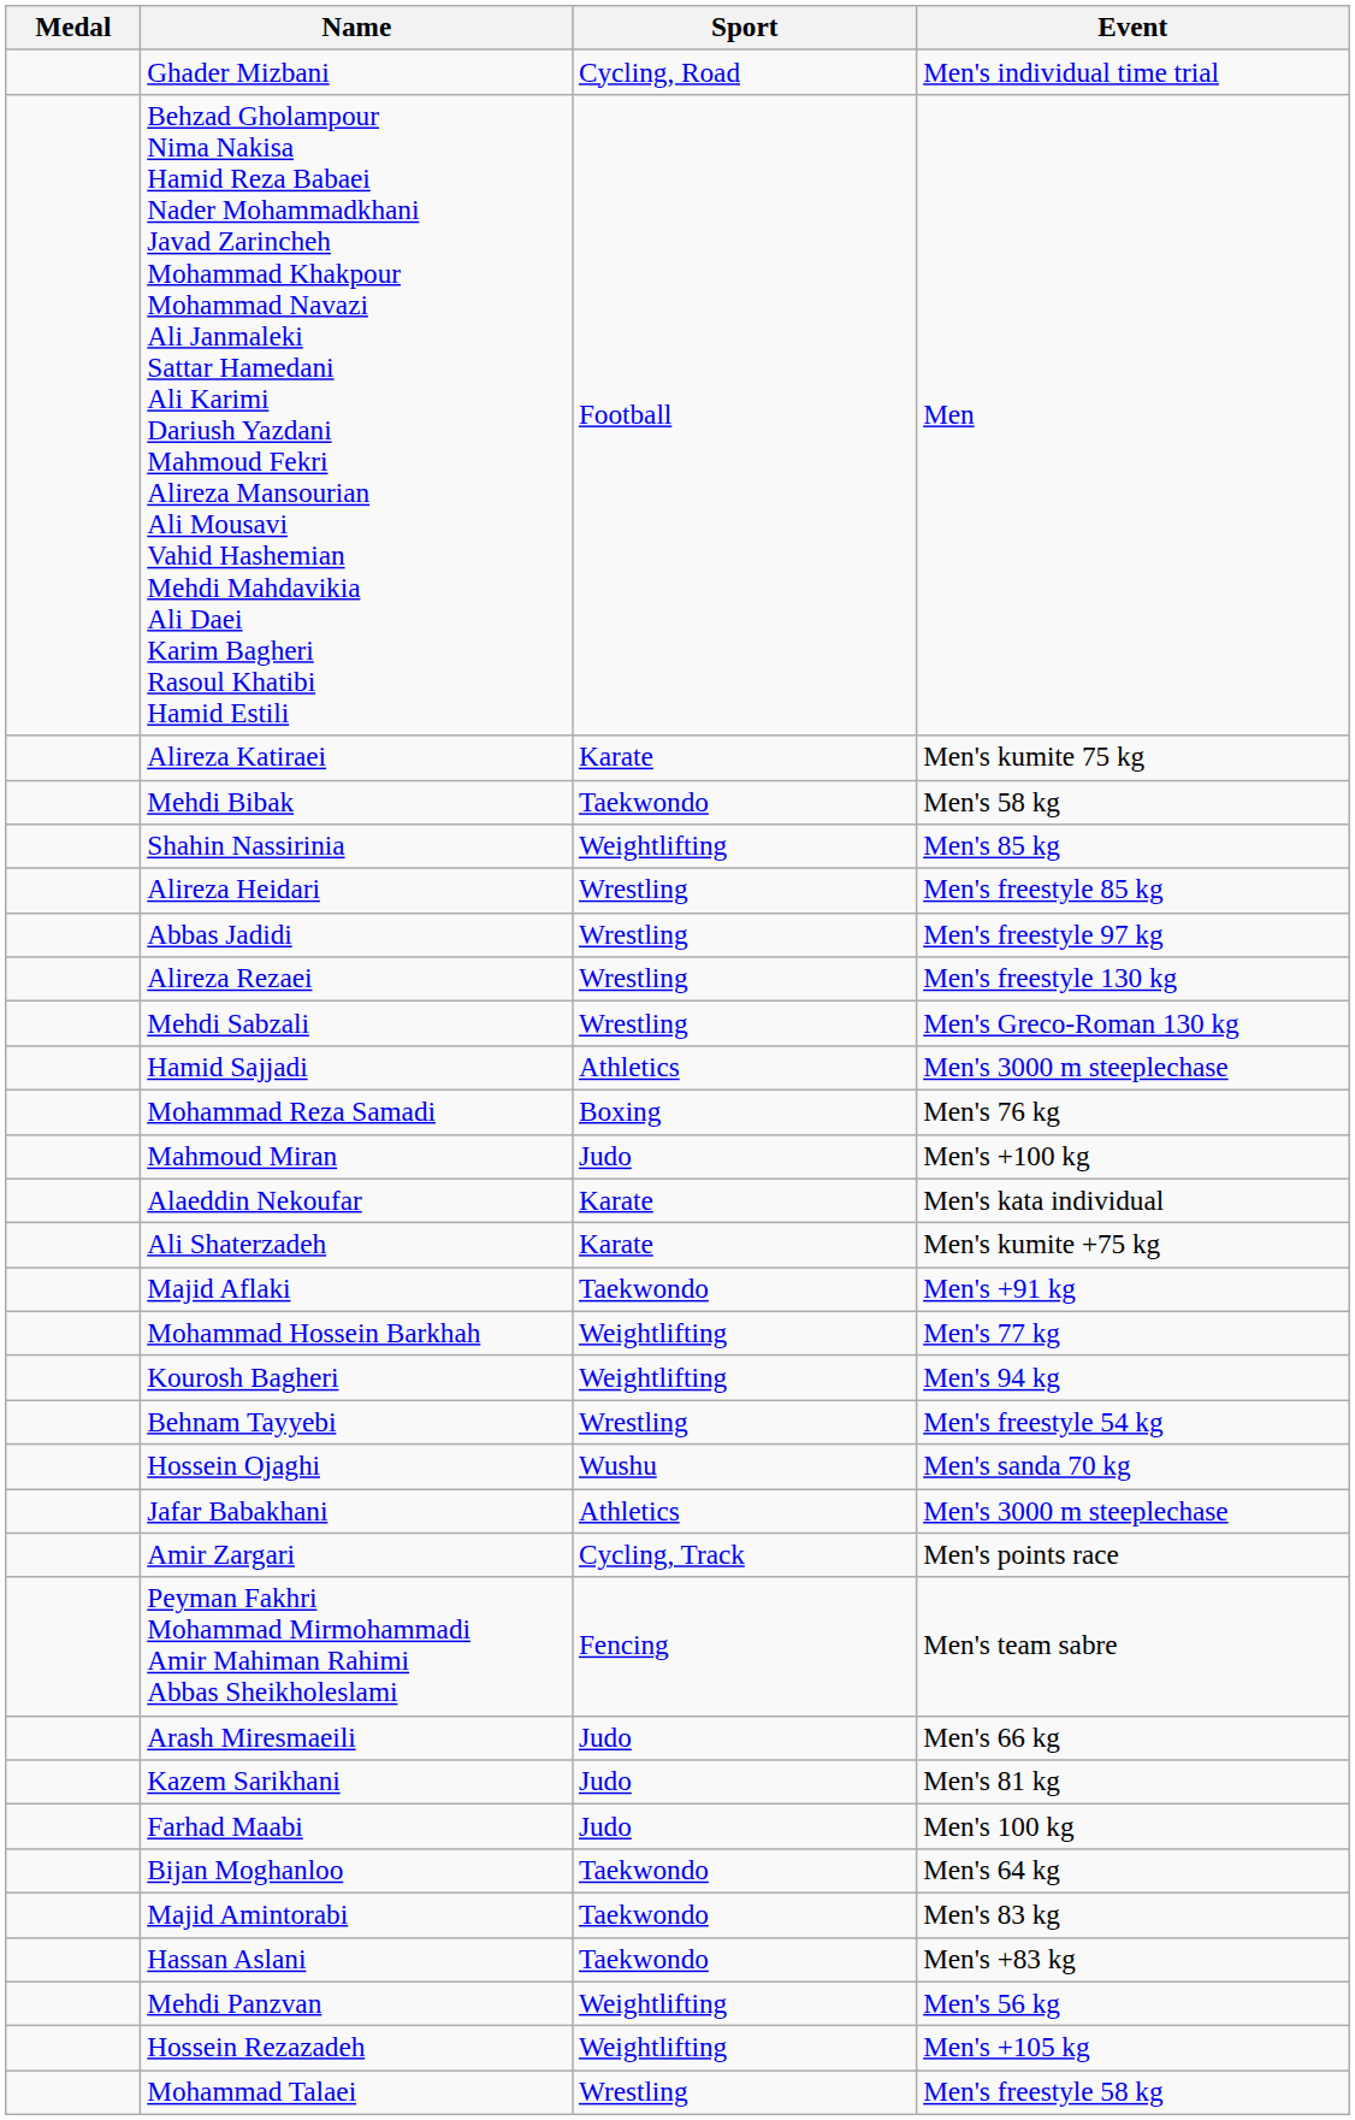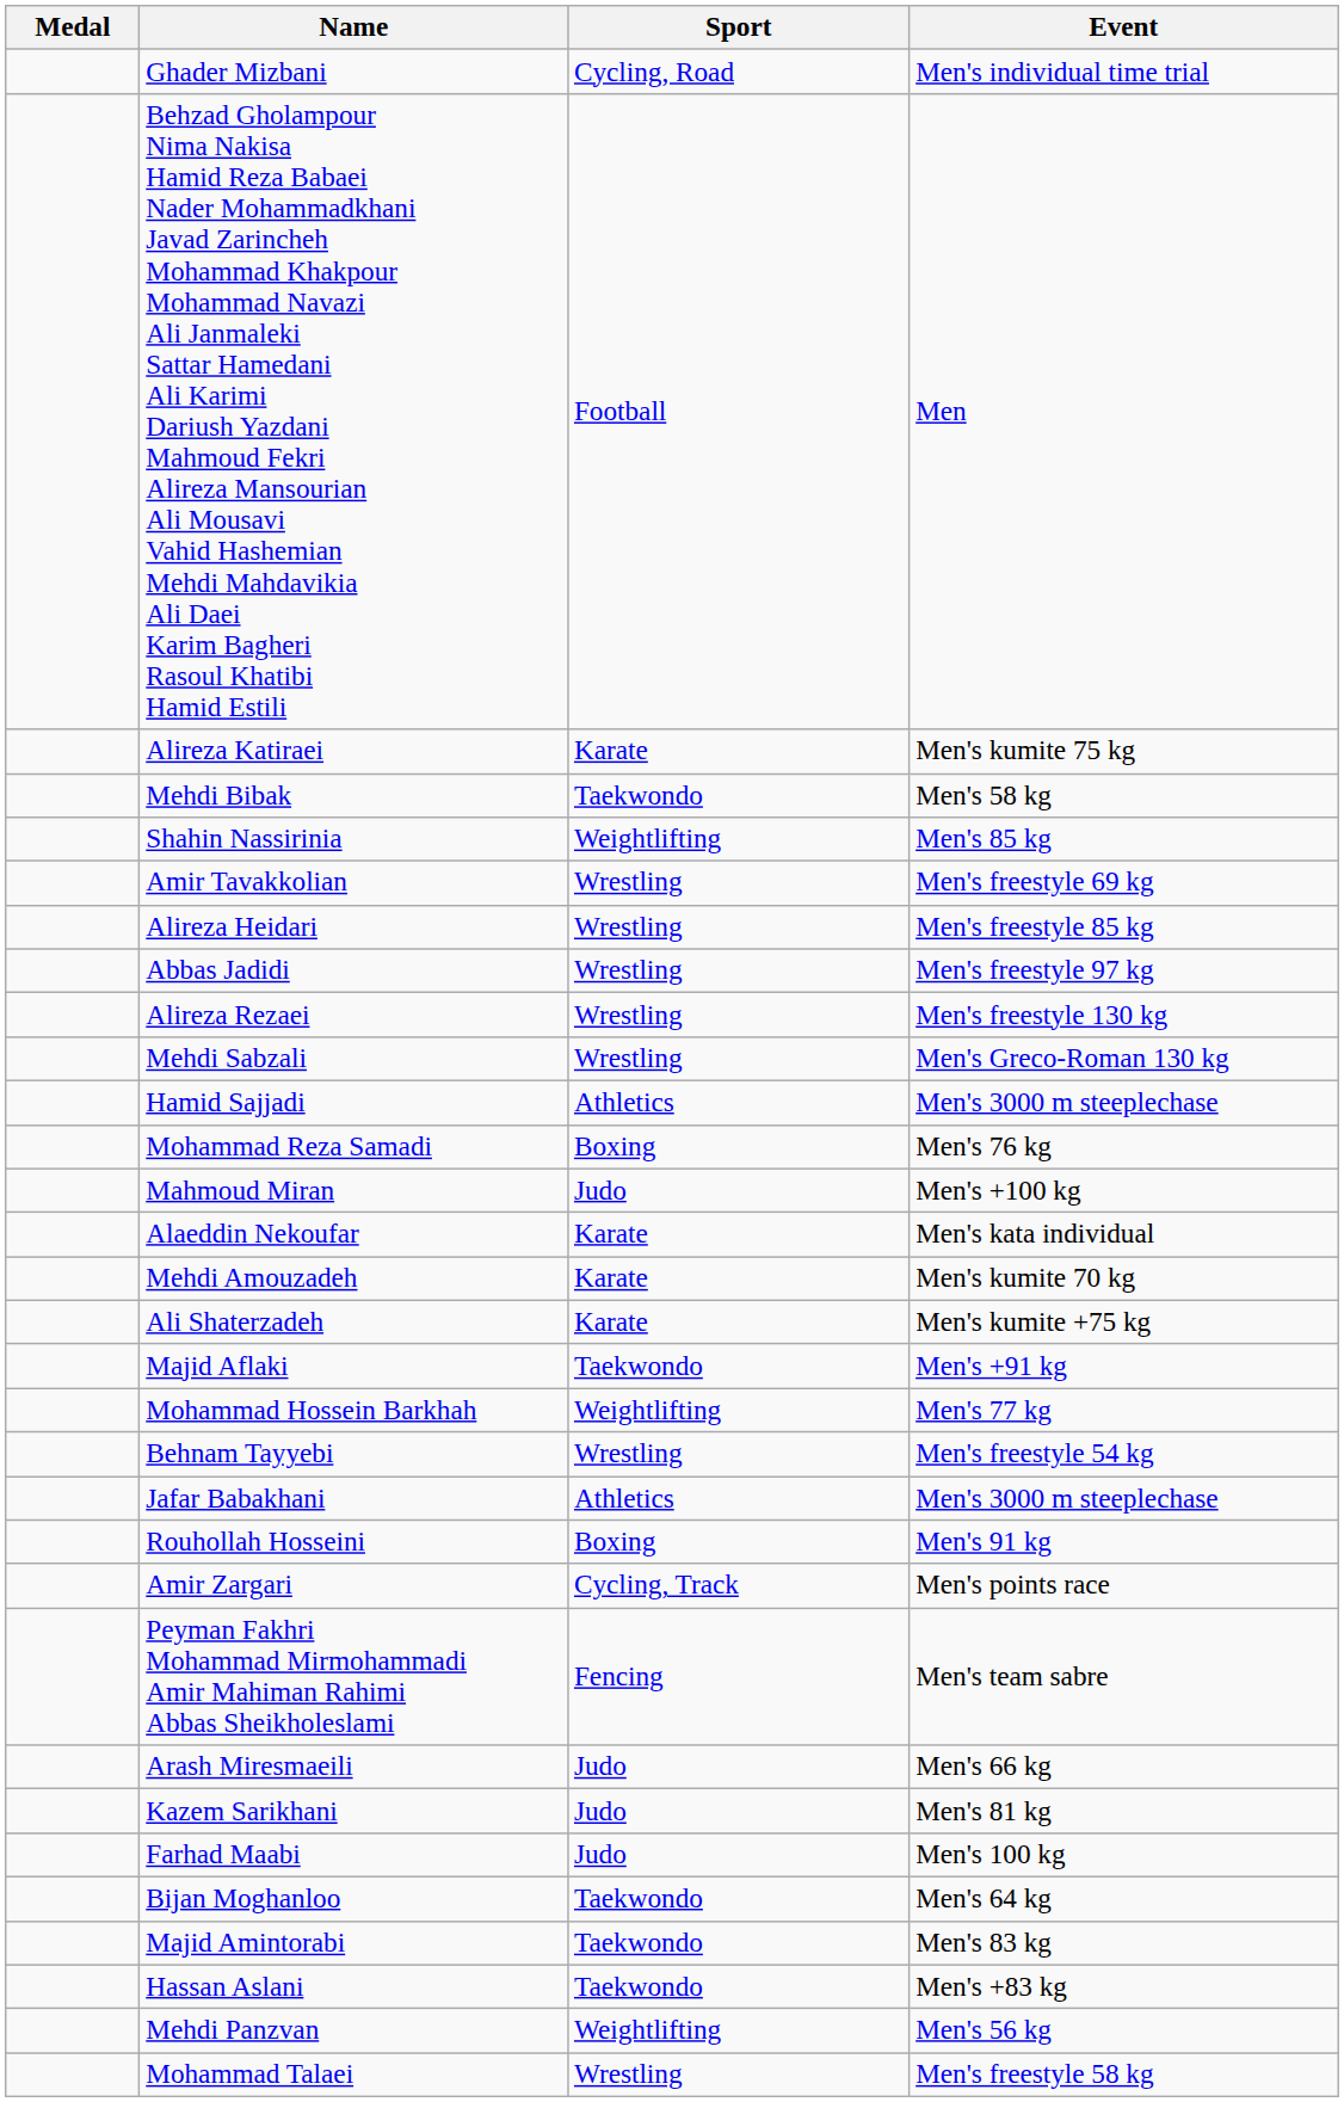 <table class="wikitable sortable" style="text-align:left;">
 <tr>
 <th width="70">Medal</th>
 <th width="240">Name</th>
 <th width="190">Sport</th>
 <th width="240">Event</th>
 </tr>
 <tr>
 <td></td>
 <td><a href='#'>Ghader Mizbani</a></td>
 <td><a href='#'>Cycling, Road</a></td>
 <td><a href='#'>Men's individual time trial</a></td>
 </tr>
 <tr>
 <td></td>
 <td><a href='#'>Behzad Gholampour</a><br> <a href='#'>Nima Nakisa</a><br> <a href='#'>Hamid Reza Babaei</a><br> <a href='#'>Nader Mohammadkhani</a><br> <a href='#'>Javad Zarincheh</a><br> <a href='#'>Mohammad Khakpour</a><br> <a href='#'>Mohammad Navazi</a><br> <a href='#'>Ali Janmaleki</a><br> <a href='#'>Sattar Hamedani</a><br> <a href='#'>Ali Karimi</a><br> <a href='#'>Dariush Yazdani</a><br> <a href='#'>Mahmoud Fekri</a><br><a href='#'>Alireza Mansourian</a><br> <a href='#'>Ali Mousavi</a><br> <a href='#'>Vahid Hashemian</a><br><a href='#'>Mehdi Mahdavikia</a><br><a href='#'>Ali Daei</a><br> <a href='#'>Karim Bagheri</a><br> <a href='#'>Rasoul Khatibi</a><br><a href='#'>Hamid Estili</a></td>
 <td><a href='#'>Football</a></td>
 <td><a href='#'>Men</a></td>
 </tr>
 <tr>
 <td></td>
 <td><a href='#'>Alireza Katiraei</a></td>
 <td><a href='#'>Karate</a></td>
 <td>Men's kumite 75 kg</td>
 </tr>
 <tr>
 <td></td>
 <td><a href='#'>Mehdi Bibak</a></td>
 <td><a href='#'>Taekwondo</a></td>
 <td>Men's 58 kg</td>
 </tr>
 <tr>
 <td></td>
 <td><a href='#'>Shahin Nassirinia</a></td>
 <td><a href='#'>Weightlifting</a></td>
 <td><a href='#'>Men's 85 kg</a></td>
+</tr>
+<tr>
+<td></td>
+<td><a href='#'>Amir Tavakkolian</a></td>
+<td><a href='#'>Wrestling</a></td>
+<td><a href='#'>Men's freestyle 69 kg</a></td>
 </tr>
 <tr>
 <td></td>
 <td><a href='#'>Alireza Heidari</a></td>
 <td><a href='#'>Wrestling</a></td>
 <td><a href='#'>Men's freestyle 85 kg</a></td>
 </tr>
 <tr>
 <td></td>
 <td><a href='#'>Abbas Jadidi</a></td>
 <td><a href='#'>Wrestling</a></td>
 <td><a href='#'>Men's freestyle 97 kg</a></td>
 </tr>
 <tr>
 <td></td>
 <td><a href='#'>Alireza Rezaei</a></td>
 <td><a href='#'>Wrestling</a></td>
 <td><a href='#'>Men's freestyle 130 kg</a></td>
 </tr>
 <tr>
 <td></td>
 <td><a href='#'>Mehdi Sabzali</a></td>
 <td><a href='#'>Wrestling</a></td>
 <td><a href='#'>Men's Greco-Roman 130 kg</a></td>
 </tr>
 <tr>
 <td></td>
 <td><a href='#'>Hamid Sajjadi</a></td>
 <td><a href='#'>Athletics</a></td>
 <td><a href='#'>Men's 3000 m steeplechase</a></td>
 </tr>
 <tr>
 <td></td>
 <td><a href='#'>Mohammad Reza Samadi</a></td>
 <td><a href='#'>Boxing</a></td>
 <td>Men's 76 kg</td>
 </tr>
 <tr>
 <td></td>
 <td><a href='#'>Mahmoud Miran</a></td>
 <td><a href='#'>Judo</a></td>
 <td>Men's +100 kg</td>
 </tr>
 <tr>
 <td></td>
 <td><a href='#'>Alaeddin Nekoufar</a></td>
 <td><a href='#'>Karate</a></td>
 <td>Men's kata individual</td>
 </tr>
 <tr>
 <td></td>
+<td><a href='#'>Mehdi Amouzadeh</a></td>
+<td><a href='#'>Karate</a></td>
+<td>Men's kumite 70 kg</td>
+</tr>
+<tr>
+<td></td>
 <td><a href='#'>Ali Shaterzadeh</a></td>
 <td><a href='#'>Karate</a></td>
 <td>Men's kumite +75 kg</td>
 </tr>
 <tr>
 <td></td>
 <td><a href='#'>Majid Aflaki</a></td>
 <td><a href='#'>Taekwondo</a></td>
 <td><a href='#'>Men's +91 kg</a></td>
 </tr>
 <tr>
 <td></td>
 <td><a href='#'>Mohammad Hossein Barkhah</a></td>
 <td><a href='#'>Weightlifting</a></td>
 <td><a href='#'>Men's 77 kg</a></td>
 </tr>
 <tr>
 <td></td>
-<td><a href='#'>Kourosh Bagheri</a></td>
-<td><a href='#'>Weightlifting</a></td>
-<td><a href='#'>Men's 94 kg</a></td>
-</tr>
-<tr>
-<td></td>
 <td><a href='#'>Behnam Tayyebi</a></td>
 <td><a href='#'>Wrestling</a></td>
 <td><a href='#'>Men's freestyle 54 kg</a></td>
 </tr>
 <tr>
 <td></td>
-<td><a href='#'>Hossein Ojaghi</a></td>
-<td><a href='#'>Wushu</a></td>
-<td><a href='#'>Men's sanda 70 kg</a></td>
+<td><a href='#'>Jafar Babakhani</a></td>
+<td><a href='#'>Athletics</a></td>
+<td><a href='#'>Men's 3000 m steeplechase</a></td>
 </tr>
 <tr>
 <td></td>
-<td><a href='#'>Jafar Babakhani</a></td>
-<td><a href='#'>Athletics</a></td>
-<td><a href='#'>Men's 3000 m steeplechase</a></td>
+<td><a href='#'>Rouhollah Hosseini</a></td>
+<td><a href='#'>Boxing</a></td>
+<td><a href='#'>Men's 91 kg</a></td>
 </tr>
 <tr>
 <td></td>
 <td><a href='#'>Amir Zargari</a></td>
 <td><a href='#'>Cycling, Track</a></td>
 <td>Men's points race</td>
 </tr>
 <tr>
 <td></td>
 <td><a href='#'>Peyman Fakhri</a><br><a href='#'>Mohammad Mirmohammadi</a><br><a href='#'>Amir Mahiman Rahimi</a><br><a href='#'>Abbas Sheikholeslami</a></td>
 <td><a href='#'>Fencing</a></td>
 <td>Men's team sabre</td>
 </tr>
 <tr>
 <td></td>
 <td><a href='#'>Arash Miresmaeili</a></td>
 <td><a href='#'>Judo</a></td>
 <td>Men's 66 kg</td>
 </tr>
 <tr>
 <td></td>
 <td><a href='#'>Kazem Sarikhani</a></td>
 <td><a href='#'>Judo</a></td>
 <td>Men's 81 kg</td>
 </tr>
 <tr>
 <td></td>
 <td><a href='#'>Farhad Maabi</a></td>
 <td><a href='#'>Judo</a></td>
 <td>Men's 100 kg</td>
 </tr>
 <tr>
 <td></td>
 <td><a href='#'>Bijan Moghanloo</a></td>
 <td><a href='#'>Taekwondo</a></td>
 <td>Men's 64 kg</td>
 </tr>
 <tr>
 <td></td>
 <td><a href='#'>Majid Amintorabi</a></td>
 <td><a href='#'>Taekwondo</a></td>
 <td>Men's 83 kg</td>
 </tr>
 <tr>
 <td></td>
 <td><a href='#'>Hassan Aslani</a></td>
 <td><a href='#'>Taekwondo</a></td>
 <td>Men's +83 kg</td>
 </tr>
 <tr>
 <td></td>
 <td><a href='#'>Mehdi Panzvan</a></td>
 <td><a href='#'>Weightlifting</a></td>
 <td><a href='#'>Men's 56 kg</a></td>
 </tr>
 <tr>
 <td></td>
-<td><a href='#'>Hossein Rezazadeh</a></td>
-<td><a href='#'>Weightlifting</a></td>
-<td><a href='#'>Men's +105 kg</a></td>
-</tr>
-<tr>
-<td></td>
 <td><a href='#'>Mohammad Talaei</a></td>
 <td><a href='#'>Wrestling</a></td>
 <td><a href='#'>Men's freestyle 58 kg</a></td>
 </tr>
 </table>
